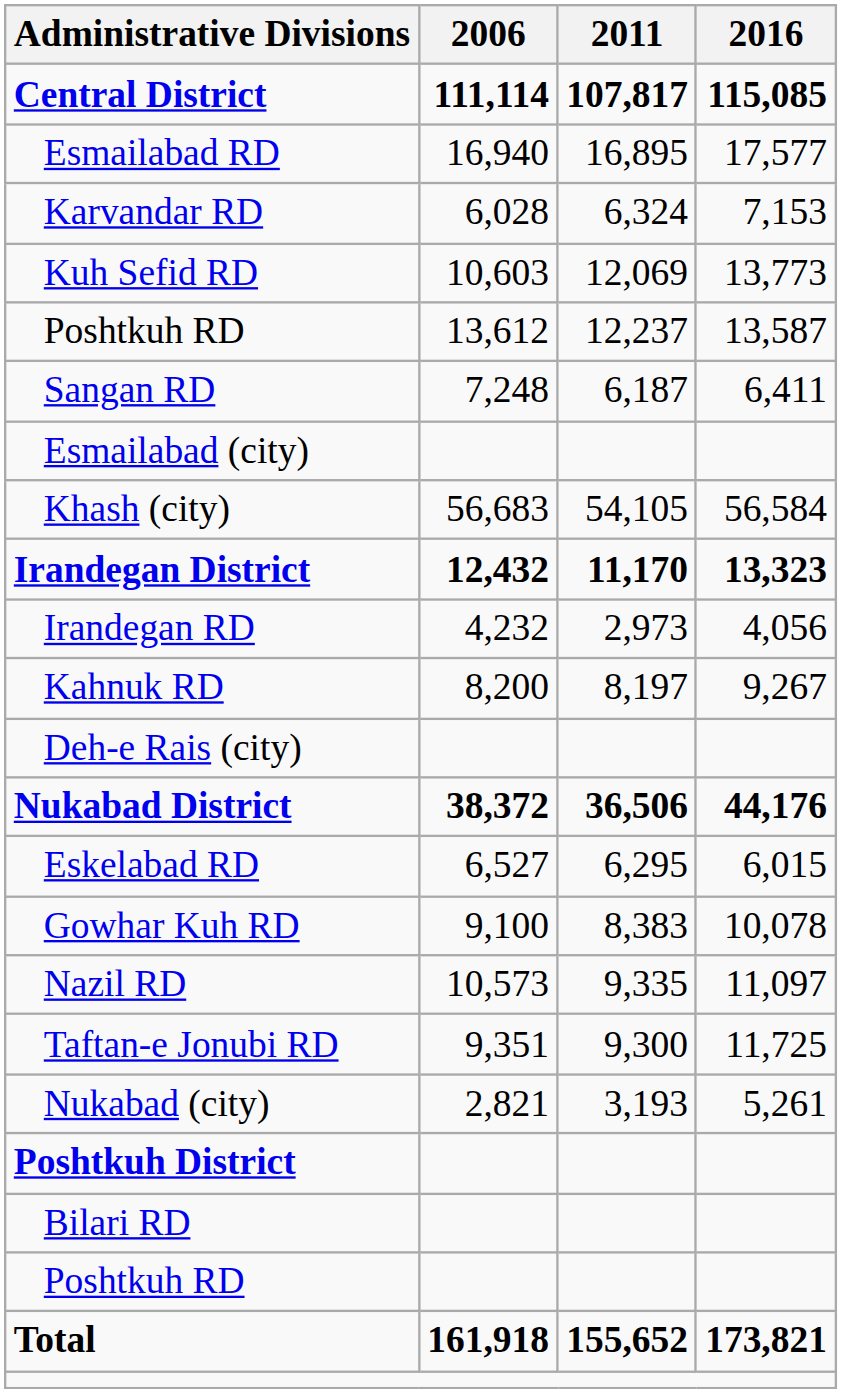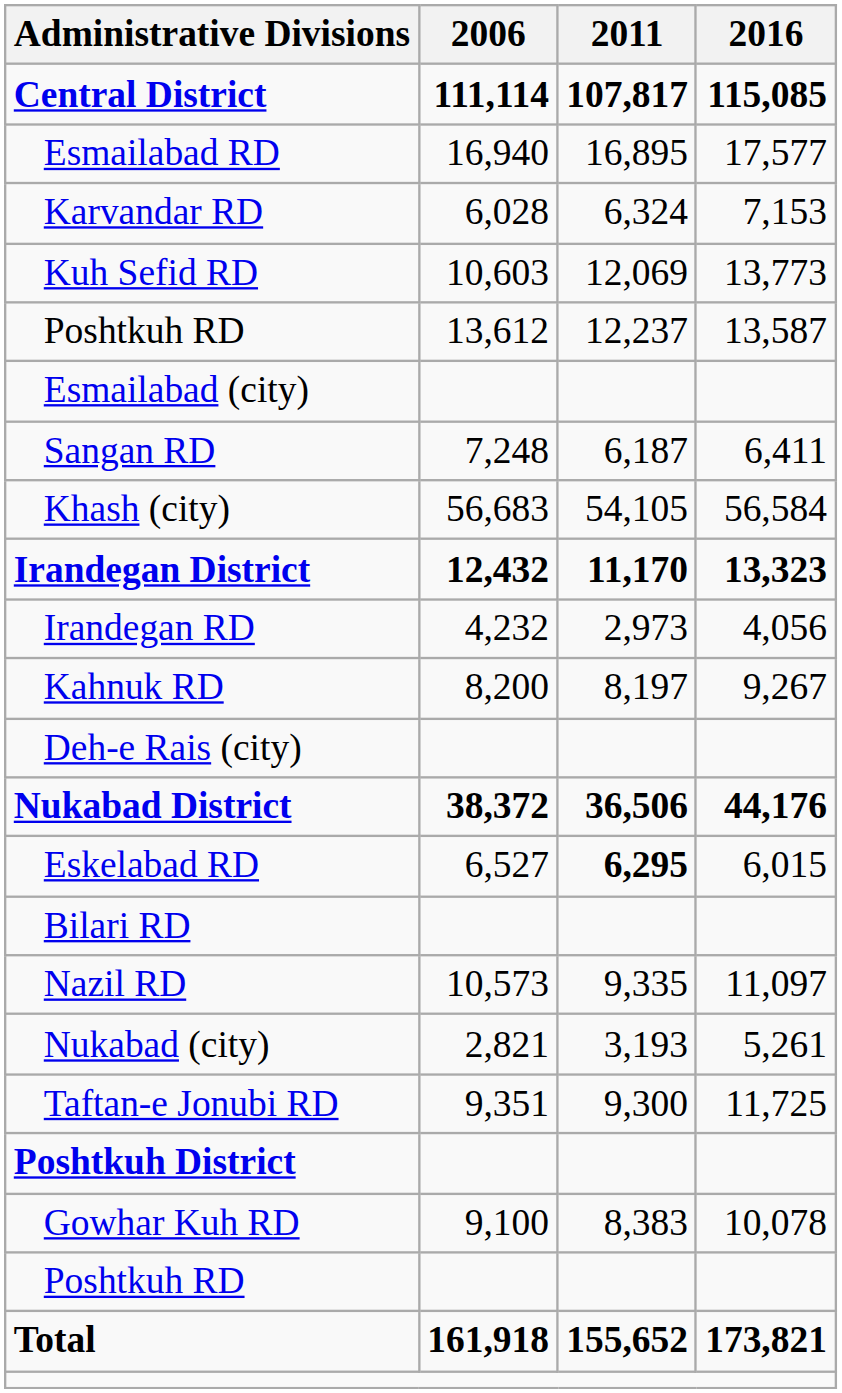 <table class="wikitable">
 <tr>
 <th>Administrative Divisions</th>
 <th>2006</th>
 <th>2011</th>
 <th>2016</th>
 </tr>
 <tr>
 <td><strong><a href='#'>Central District</a></strong></td>
 <td style="text-align: right;"><strong>111,114</strong></td>
 <td style="text-align: right;"><strong>107,817</strong></td>
 <td style="text-align: right;"><strong>115,085</strong></td>
 </tr>
 <tr>
 <td style="padding-left: 1em;"><a href='#'>Esmailabad RD</a></td>
 <td style="text-align: right;">16,940</td>
 <td style="text-align: right;">16,895</td>
 <td style="text-align: right;">17,577</td>
 </tr>
 <tr>
 <td style="padding-left: 1em;"><a href='#'>Karvandar RD</a></td>
 <td style="text-align: right;">6,028</td>
 <td style="text-align: right;">6,324</td>
 <td style="text-align: right;">7,153</td>
 </tr>
 <tr>
 <td style="padding-left: 1em;"><a href='#'>Kuh Sefid RD</a></td>
 <td style="text-align: right;">10,603</td>
 <td style="text-align: right;">12,069</td>
 <td style="text-align: right;">13,773</td>
 </tr>
 <tr>
 <td style="padding-left: 1em;">Poshtkuh RD</td>
 <td style="text-align: right;">13,612</td>
 <td style="text-align: right;">12,237</td>
 <td style="text-align: right;">13,587</td>
 </tr>
 <tr>
+<td style="padding-left: 1em;"><a href='#'>Esmailabad</a> (city)</td>
+<td style="text-align: right;"></td>
+<td style="text-align: right;"></td>
+<td style="text-align: right;"></td>
+</tr>
+<tr>
 <td style="padding-left: 1em;"><a href='#'>Sangan RD</a></td>
 <td style="text-align: right;">7,248</td>
 <td style="text-align: right;">6,187</td>
 <td style="text-align: right;">6,411</td>
-</tr>
-<tr>
-<td style="padding-left: 1em;"><a href='#'>Esmailabad</a> (city)</td>
-<td style="text-align: right;"></td>
-<td style="text-align: right;"></td>
-<td style="text-align: right;"></td>
 </tr>
 <tr>
 <td style="padding-left: 1em;"><a href='#'>Khash</a> (city)</td>
 <td style="text-align: right;">56,683</td>
 <td style="text-align: right;">54,105</td>
 <td style="text-align: right;">56,584</td>
 </tr>
 <tr>
 <td><strong><a href='#'>Irandegan District</a></strong></td>
 <td style="text-align: right;"><strong>12,432</strong></td>
 <td style="text-align: right;"><strong>11,170</strong></td>
 <td style="text-align: right;"><strong>13,323</strong></td>
 </tr>
 <tr>
 <td style="padding-left: 1em;"><a href='#'>Irandegan RD</a></td>
 <td style="text-align: right;">4,232</td>
 <td style="text-align: right;">2,973</td>
 <td style="text-align: right;">4,056</td>
 </tr>
 <tr>
 <td style="padding-left: 1em;"><a href='#'>Kahnuk RD</a></td>
 <td style="text-align: right;">8,200</td>
 <td style="text-align: right;">8,197</td>
 <td style="text-align: right;">9,267</td>
 </tr>
 <tr>
 <td style="padding-left: 1em;"><a href='#'>Deh-e Rais</a> (city)</td>
 <td style="text-align: right;"></td>
 <td style="text-align: right;"></td>
 <td style="text-align: right;"></td>
 </tr>
 <tr>
 <td><strong><a href='#'>Nukabad District</a></strong></td>
 <td style="text-align: right;"><strong>38,372</strong></td>
 <td style="text-align: right;"><strong>36,506</strong></td>
 <td style="text-align: right;"><strong>44,176</strong></td>
 </tr>
 <tr>
 <td style="padding-left: 1em;"><a href='#'>Eskelabad RD</a></td>
 <td style="text-align: right;">6,527</td>
-<td style="text-align: right;">6,295</td>
+<td style="text-align: right;"><strong>6,295</strong></td>
 <td style="text-align: right;">6,015</td>
 </tr>
 <tr>
-<td style="padding-left: 1em;"><a href='#'>Gowhar Kuh RD</a></td>
-<td style="text-align: right;">9,100</td>
-<td style="text-align: right;">8,383</td>
-<td style="text-align: right;">10,078</td>
+<td style="padding-left: 1em;"><a href='#'>Bilari RD</a></td>
+<td style="text-align: right;"></td>
+<td style="text-align: right;"></td>
+<td style="text-align: right;"></td>
 </tr>
 <tr>
 <td style="padding-left: 1em;"><a href='#'>Nazil RD</a></td>
 <td style="text-align: right;">10,573</td>
 <td style="text-align: right;">9,335</td>
 <td style="text-align: right;">11,097</td>
 </tr>
 <tr>
+<td style="padding-left: 1em;"><a href='#'>Nukabad</a> (city)</td>
+<td style="text-align: right;">2,821</td>
+<td style="text-align: right;">3,193</td>
+<td style="text-align: right;">5,261</td>
+</tr>
+<tr>
 <td style="padding-left: 1em;"><a href='#'>Taftan-e Jonubi RD</a></td>
 <td style="text-align: right;">9,351</td>
 <td style="text-align: right;">9,300</td>
 <td style="text-align: right;">11,725</td>
-</tr>
-<tr>
-<td style="padding-left: 1em;"><a href='#'>Nukabad</a> (city)</td>
-<td style="text-align: right;">2,821</td>
-<td style="text-align: right;">3,193</td>
-<td style="text-align: right;">5,261</td>
 </tr>
 <tr>
 <td><strong><a href='#'>Poshtkuh District</a></strong></td>
 <td style="text-align: right;"></td>
 <td style="text-align: right;"></td>
 <td style="text-align: right;"></td>
 </tr>
 <tr>
-<td style="padding-left: 1em;"><a href='#'>Bilari RD</a></td>
-<td style="text-align: right;"></td>
-<td style="text-align: right;"></td>
-<td style="text-align: right;"></td>
+<td style="padding-left: 1em;"><a href='#'>Gowhar Kuh RD</a></td>
+<td style="text-align: right;">9,100</td>
+<td style="text-align: right;">8,383</td>
+<td style="text-align: right;">10,078</td>
 </tr>
 <tr>
 <td style="padding-left: 1em;"><a href='#'>Poshtkuh RD</a></td>
 <td style="text-align: right;"></td>
 <td style="text-align: right;"></td>
 <td style="text-align: right;"></td>
 </tr>
 <tr>
 <td><strong>Total</strong></td>
 <td style="text-align: right;"><strong>161,918</strong></td>
 <td style="text-align: right;"><strong>155,652</strong></td>
 <td style="text-align: right;"><strong>173,821</strong></td>
 </tr>
 <tr>
 <td colspan=4></td>
 </tr>
 </table>
